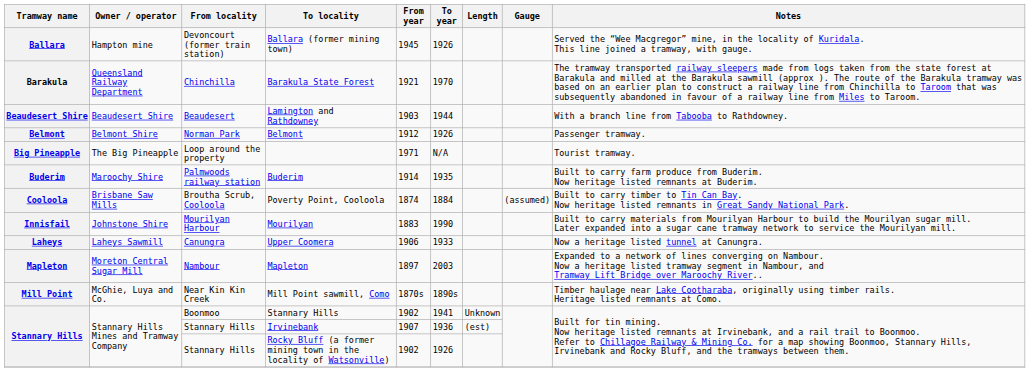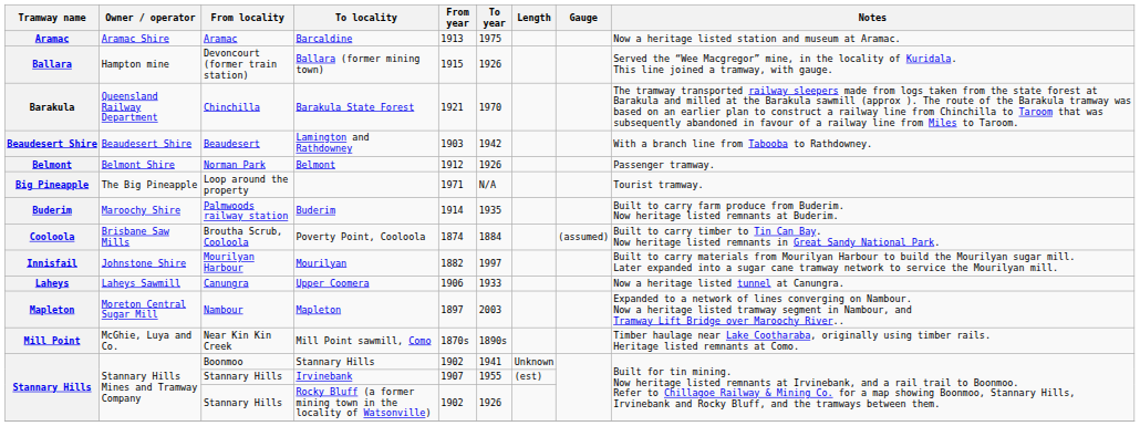 <table class="wikitable sortable">
 <tr>
 <th scope="col">Tramway name</th>
 <th scope="col">Owner / operator</th>
 <th scope="col">From locality</th>
 <th scope="col">To locality</th>
 <th scope="col">From year</th>
 <th scope="col">To year</th>
 <th scope="col">Length</th>
 <th scope="col">Gauge</th>
 <th scope="col">Notes</th>
 </tr>
 <tr>
+<th style="vertical-align:centre; white-space:nowrap;"><a href='#'>Aramac</a></th>
+<td><a href='#'>Aramac Shire</a></td>
+<td><a href='#'>Aramac</a></td>
+<td><a href='#'>Barcaldine</a></td>
+<td>1913</td>
+<td>1975</td>
+<td></td>
+<td></td>
+<td>Now a heritage listed station and museum at Aramac.</td>
+</tr>
+<tr>
 <th style="vertical-align:centre; white-space:nowrap;"><a href='#'>Ballara</a></th>
 <td>Hampton mine</td>
 <td>Devoncourt (former train station)</td>
 <td><a href='#'>Ballara</a> (former mining town)</td>
-<td>1945</td>
+<td>1915</td>
 <td>1926</td>
 <td></td>
 <td></td>
 <td>Served the “Wee Macgregor” mine, in the locality of <a href='#'>Kuridala</a>. <br> This line joined a  tramway, with  gauge.</td>
 </tr>
 <tr>
 <th>Barakula</th>
 <td><a href='#'>Queensland Railway Department</a></td>
 <td><a href='#'>Chinchilla</a></td>
 <td><a href='#'>Barakula State Forest</a></td>
 <td>1921</td>
 <td>1970</td>
 <td></td>
 <td></td>
 <td>The tramway transported <a href='#'>railway sleepers</a> made from logs taken from the state forest at Barakula and milled at the Barakula sawmill (approx ). The route of the Barakula tramway was based on an earlier plan to construct a railway line from Chinchilla to <a href='#'>Taroom</a> that was subsequently abandoned in favour of a railway line from <a href='#'>Miles</a> to Taroom.</td>
 </tr>
 <tr>
 <th style="vertical-align:centre; white-space:nowrap;"><a href='#'>Beaudesert Shire</a></th>
 <td><a href='#'>Beaudesert Shire</a></td>
 <td><a href='#'>Beaudesert</a></td>
 <td><a href='#'>Lamington</a> and <br><a href='#'>Rathdowney</a></td>
 <td>1903</td>
-<td>1944</td>
+<td>1942</td>
 <td></td>
 <td></td>
 <td>With a branch line from <a href='#'>Tabooba</a> to Rathdowney.</td>
 </tr>
 <tr>
 <th style="vertical-align:centre; white-space:nowrap;"><a href='#'>Belmont</a></th>
 <td><a href='#'>Belmont Shire</a></td>
 <td><a href='#'>Norman Park</a></td>
 <td><a href='#'>Belmont</a></td>
 <td>1912</td>
 <td>1926</td>
 <td></td>
 <td></td>
 <td>Passenger tramway.</td>
 </tr>
 <tr>
 <th style="vertical-align:centre; white-space:nowrap;"><a href='#'>Big Pineapple</a></th>
 <td>The Big Pineapple</td>
 <td>Loop around the property</td>
 <td></td>
 <td>1971</td>
 <td>N/A</td>
 <td></td>
 <td></td>
 <td>Tourist tramway.</td>
 </tr>
 <tr>
 <th style="vertical-align:centre; white-space:nowrap;"><a href='#'>Buderim</a></th>
 <td><a href='#'>Maroochy Shire</a></td>
 <td><a href='#'>Palmwoods railway station</a></td>
 <td><a href='#'>Buderim</a></td>
 <td>1914</td>
 <td>1935</td>
 <td></td>
 <td></td>
 <td>Built to carry farm produce from Buderim. <br> Now heritage listed remnants at Buderim.</td>
 </tr>
 <tr>
 <th style="vertical-align:centre; white-space:nowrap;"><a href='#'>Cooloola</a></th>
 <td><a href='#'>Brisbane Saw Mills</a></td>
 <td>Broutha Scrub, <a href='#'>Cooloola</a></td>
 <td>Poverty Point, Cooloola</td>
 <td>1874</td>
 <td>1884</td>
 <td></td>
 <td> (assumed)</td>
 <td>Built to carry timber to <a href='#'>Tin Can Bay</a>. <br> Now heritage listed remnants in <a href='#'>Great Sandy National Park</a>.</td>
 </tr>
 <tr>
 <th style="vertical-align:centre; white-space:nowrap;"><a href='#'>Innisfail</a></th>
 <td><a href='#'>Johnstone Shire</a></td>
 <td><a href='#'>Mourilyan Harbour</a></td>
 <td><a href='#'>Mourilyan</a></td>
-<td>1883</td>
-<td>1990</td>
+<td>1882</td>
+<td>1997</td>
 <td></td>
 <td></td>
 <td>Built to carry materials from Mourilyan Harbour to build the Mourilyan sugar mill. <br> Later expanded into a sugar cane tramway network to service the Mourilyan mill.</td>
 </tr>
 <tr>
 <th style="vertical-align:centre; white-space:nowrap;"><a href='#'>Laheys</a></th>
 <td><a href='#'>Laheys Sawmill</a></td>
 <td><a href='#'>Canungra</a></td>
 <td><a href='#'>Upper Coomera</a></td>
 <td>1906</td>
 <td>1933</td>
 <td></td>
 <td></td>
 <td>Now a heritage listed <a href='#'>tunnel</a> at Canungra.</td>
 </tr>
 <tr>
 <th style="vertical-align:centre; white-space:nowrap;"><a href='#'>Mapleton</a></th>
 <td><a href='#'>Moreton Central Sugar Mill</a></td>
 <td><a href='#'>Nambour</a></td>
 <td><a href='#'>Mapleton</a></td>
 <td>1897</td>
 <td>2003</td>
 <td></td>
 <td></td>
 <td>Expanded to a network of lines converging on Nambour. <br> Now a heritage listed tramway segment in Nambour, and <br> <a href='#'>Tramway Lift Bridge over Maroochy River</a>..</td>
 </tr>
 <tr>
 <th style="vertical-align:centre; white-space:nowrap;"><a href='#'>Mill Point</a></th>
 <td>McGhie, Luya and Co.</td>
 <td>Near Kin Kin Creek</td>
 <td>Mill Point sawmill, <a href='#'>Como</a></td>
 <td>1870s</td>
 <td>1890s</td>
 <td></td>
 <td></td>
 <td>Timber haulage near <a href='#'>Lake Cootharaba</a>, originally using timber rails. <br> Heritage listed remnants at Como.</td>
 </tr>
 <tr>
 <th style="vertical-align:centre; white-space:nowrap;" rowspan=3><a href='#'>Stannary Hills</a></th>
 <td rowspan=3>Stannary Hills Mines and Tramway Company</td>
 <td>Boonmoo</td>
 <td>Stannary Hills</td>
 <td>1902</td>
 <td>1941</td>
 <td>Unknown</td>
 <td rowspan=3></td>
 <td rowspan=3>Built for tin mining. <br> Now heritage listed remnants at Irvinebank, and a rail trail to Boonmoo. <br> Refer to <a href='#'>Chillagoe Railway & Mining Co.</a> for a map showing Boonmoo, Stannary Hills, Irvinebank and Rocky Bluff, and the tramways between them.</td>
 </tr>
 <tr>
 <td>Stannary Hills</td>
 <td><a href='#'>Irvinebank</a></td>
 <td>1907</td>
-<td>1936</td>
+<td>1955</td>
 <td>(est)</td>
 </tr>
 <tr>
 <td>Stannary Hills</td>
 <td><a href='#'>Rocky Bluff</a> (a former mining town in the locality of <a href='#'>Watsonville</a>)</td>
 <td>1902</td>
 <td>1926</td>
 <td></td>
 </tr>
 <tr>
 </tr>
 </table>
